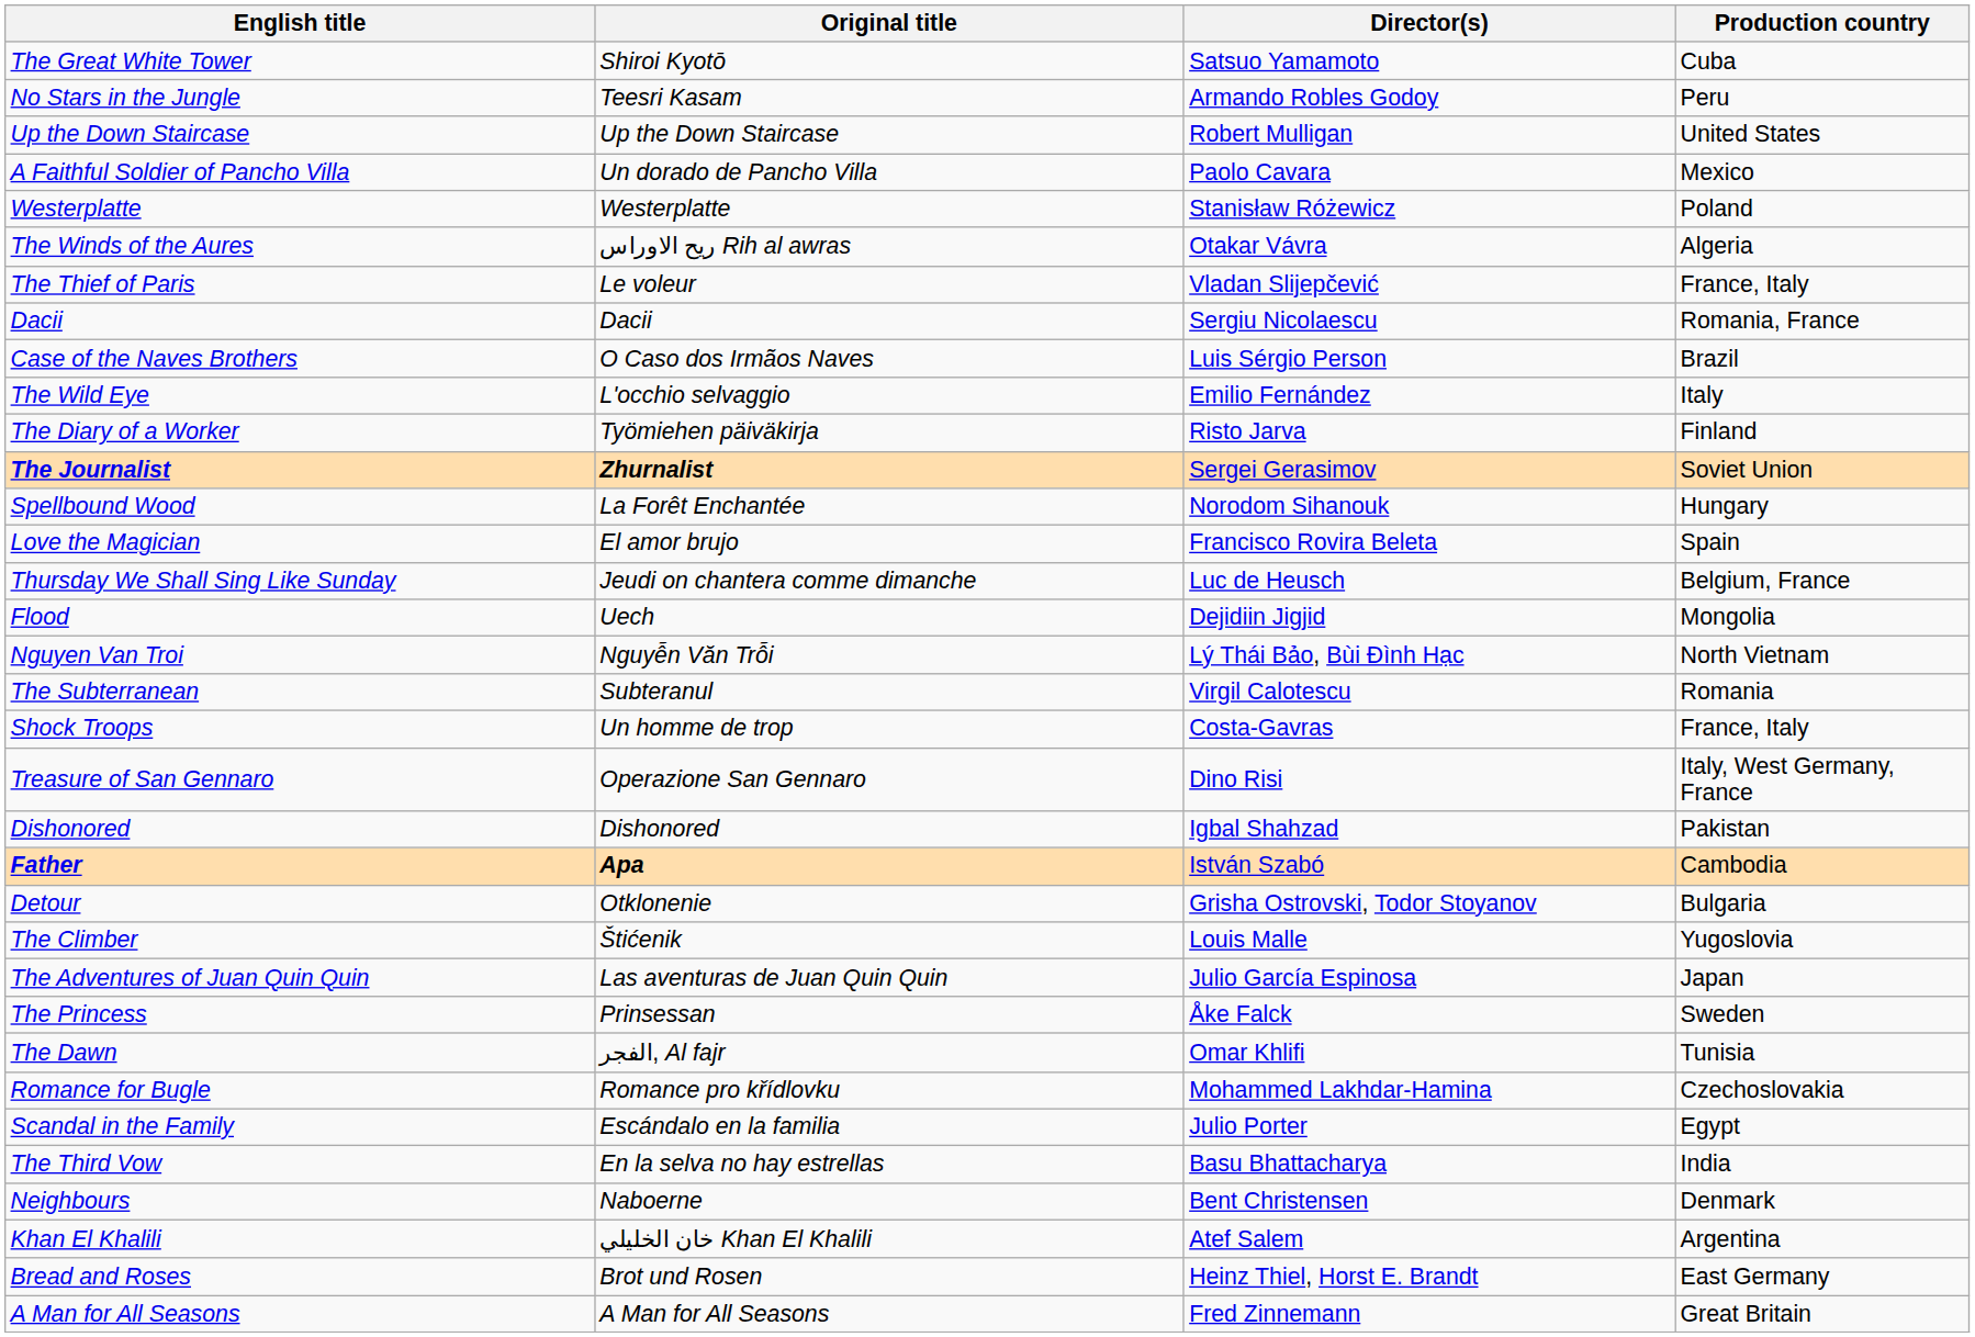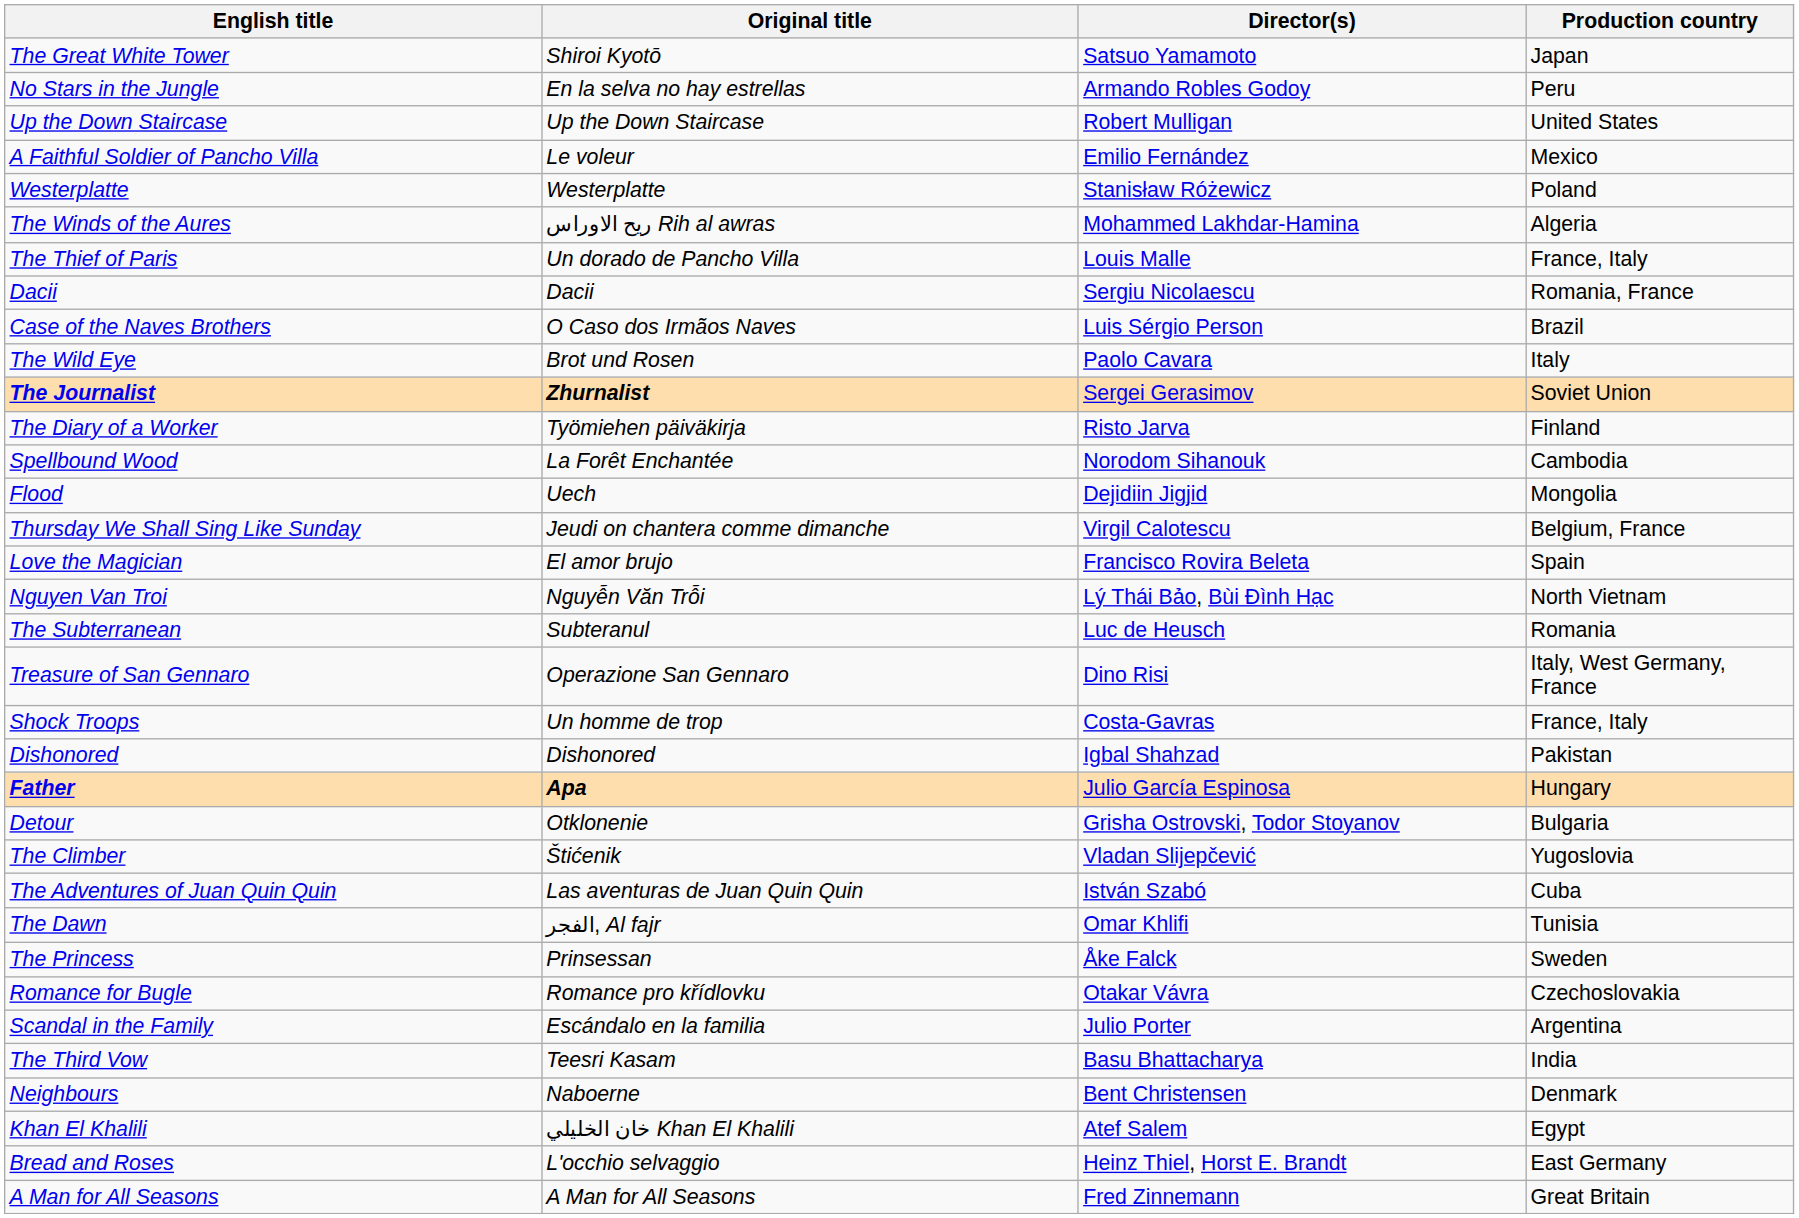 <table class="sortable wikitable" width="85%" cellpadding="5">
 <tr>
 <th width="30%">English title</th>
 <th width="30%">Original title</th>
 <th width="25%">Director(s)</th>
 <th width="15%">Production country</th>
 </tr>
 <tr>
 <td><em><a href='#'>The Great White Tower</a></em></td>
 <td><em>Shiroi Kyotō</em></td>
 <td><a href='#'>Satsuo Yamamoto</a></td>
-<td>Cuba</td>
+<td>Japan</td>
 </tr>
 <tr>
 <td><em><a href='#'>No Stars in the Jungle</a></em></td>
-<td><em>Teesri Kasam</em></td>
+<td><em>En la selva no hay estrellas</em></td>
 <td><a href='#'>Armando Robles Godoy</a></td>
 <td>Peru</td>
 </tr>
 <tr>
 <td><em><a href='#'>Up the Down Staircase</a></em></td>
 <td><em>Up the Down Staircase</em></td>
 <td><a href='#'>Robert Mulligan</a></td>
 <td>United States</td>
 </tr>
 <tr>
 <td><em><a href='#'>A Faithful Soldier of Pancho Villa</a></em></td>
-<td><em>Un dorado de Pancho Villa</em></td>
-<td><a href='#'>Paolo Cavara</a></td>
+<td><em>Le voleur</em></td>
+<td><a href='#'>Emilio Fernández</a></td>
 <td>Mexico</td>
 </tr>
 <tr>
 <td><em><a href='#'>Westerplatte</a></em></td>
 <td><em>Westerplatte</em></td>
 <td><a href='#'>Stanisław Różewicz</a></td>
 <td>Poland</td>
 </tr>
 <tr>
 <td><em><a href='#'>The Winds of the Aures</a></em></td>
 <td>ريح الاوراس  <em>Rih al awras</em></td>
-<td><a href='#'>Otakar Vávra</a></td>
+<td><a href='#'>Mohammed Lakhdar-Hamina</a></td>
 <td>Algeria</td>
 </tr>
 <tr>
 <td><em><a href='#'>The Thief of Paris</a></em></td>
-<td><em>Le voleur</em></td>
-<td><a href='#'>Vladan Slijepčević</a></td>
+<td><em>Un dorado de Pancho Villa</em></td>
+<td><a href='#'>Louis Malle</a></td>
 <td>France, Italy</td>
 </tr>
 <tr>
 <td><em><a href='#'>Dacii</a></em></td>
 <td><em>Dacii</em></td>
 <td><a href='#'>Sergiu Nicolaescu</a></td>
 <td>Romania, France</td>
 </tr>
 <tr>
 <td><em><a href='#'>Case of the Naves Brothers</a></em></td>
 <td><em>O Caso dos Irmãos Naves</em></td>
 <td><a href='#'>Luis Sérgio Person</a></td>
 <td>Brazil</td>
 </tr>
 <tr>
 <td><em><a href='#'>The Wild Eye</a></em></td>
-<td><em>L'occhio selvaggio</em></td>
-<td><a href='#'>Emilio Fernández</a></td>
+<td><em>Brot und Rosen</em></td>
+<td><a href='#'>Paolo Cavara</a></td>
 <td>Italy</td>
-</tr>
-<tr>
-<td><em><a href='#'>The Diary of a Worker</a></em></td>
-<td><em>Työmiehen päiväkirja</em></td>
-<td><a href='#'>Risto Jarva</a></td>
-<td>Finland</td>
 </tr>
 <tr style="background:#FFDEAD;">
 <td><strong><em><a href='#'>The Journalist</a></em></strong></td>
 <td><strong><em>Zhurnalist</em></strong></td>
 <td><a href='#'>Sergei Gerasimov</a></td>
 <td>Soviet Union</td>
 </tr>
 <tr>
+<td><em><a href='#'>The Diary of a Worker</a></em></td>
+<td><em>Työmiehen päiväkirja</em></td>
+<td><a href='#'>Risto Jarva</a></td>
+<td>Finland</td>
+</tr>
+<tr>
 <td><em><a href='#'>Spellbound Wood</a></em></td>
 <td><em>La Forêt Enchantée</em></td>
 <td><a href='#'>Norodom Sihanouk</a></td>
-<td>Hungary</td>
+<td>Cambodia</td>
+</tr>
+<tr>
+<td><em><a href='#'>Flood</a></em></td>
+<td><em>Uech</em></td>
+<td><a href='#'>Dejidiin Jigjid</a></td>
+<td>Mongolia</td>
+</tr>
+<tr>
+<td><em><a href='#'>Thursday We Shall Sing Like Sunday</a></em></td>
+<td><em>Jeudi on chantera comme dimanche</em></td>
+<td><a href='#'>Virgil Calotescu</a></td>
+<td>Belgium, France</td>
 </tr>
 <tr>
 <td><em><a href='#'>Love the Magician</a></em></td>
 <td><em>El amor brujo</em></td>
 <td><a href='#'>Francisco Rovira Beleta</a></td>
 <td>Spain</td>
-</tr>
-<tr>
-<td><em><a href='#'>Thursday We Shall Sing Like Sunday</a></em></td>
-<td><em>Jeudi on chantera comme dimanche</em></td>
-<td><a href='#'>Luc de Heusch</a></td>
-<td>Belgium, France</td>
-</tr>
-<tr>
-<td><em><a href='#'>Flood</a></em></td>
-<td><em>Uech</em></td>
-<td><a href='#'>Dejidiin Jigjid</a></td>
-<td>Mongolia</td>
 </tr>
 <tr>
 <td><em><a href='#'>Nguyen Van Troi</a></em></td>
 <td><em>Nguyễn Văn Trỗi</em></td>
 <td><a href='#'>Lý Thái Bảo</a>, <a href='#'>Bùi Đình Hạc</a></td>
 <td>North Vietnam</td>
 </tr>
 <tr>
 <td><em><a href='#'>The Subterranean</a></em></td>
 <td><em>Subteranul</em></td>
-<td><a href='#'>Virgil Calotescu</a></td>
+<td><a href='#'>Luc de Heusch</a></td>
 <td>Romania</td>
+</tr>
+<tr>
+<td><em><a href='#'>Treasure of San Gennaro</a></em></td>
+<td><em>Operazione San Gennaro</em></td>
+<td><a href='#'>Dino Risi</a></td>
+<td>Italy, West Germany, France</td>
 </tr>
 <tr>
 <td><em><a href='#'>Shock Troops</a></em></td>
 <td><em>Un homme de trop</em></td>
 <td><a href='#'>Costa-Gavras</a></td>
 <td>France, Italy</td>
-</tr>
-<tr>
-<td><em><a href='#'>Treasure of San Gennaro</a></em></td>
-<td><em>Operazione San Gennaro</em></td>
-<td><a href='#'>Dino Risi</a></td>
-<td>Italy, West Germany, France</td>
 </tr>
 <tr>
 <td><em><a href='#'>Dishonored</a></em></td>
 <td><em>Dishonored</em></td>
 <td><a href='#'>Igbal Shahzad</a></td>
 <td>Pakistan</td>
 </tr>
 <tr style="background:#FFDEAD;">
 <td><strong><em><a href='#'>Father</a></em></strong></td>
 <td><strong><em>Aра</em></strong></td>
-<td><a href='#'>István Szabó</a></td>
-<td>Cambodia</td>
+<td><a href='#'>Julio García Espinosa</a></td>
+<td>Hungary</td>
 </tr>
 <tr>
 <td><em><a href='#'>Detour</a></em></td>
 <td><em>Otklonenie</em></td>
 <td><a href='#'>Grisha Ostrovski</a>, <a href='#'>Todor Stoyanov</a></td>
 <td>Bulgaria</td>
 </tr>
 <tr>
 <td><em><a href='#'>The Climber</a></em></td>
 <td><em>Štićenik</em></td>
-<td><a href='#'>Louis Malle</a></td>
+<td><a href='#'>Vladan Slijepčević</a></td>
 <td>Yugoslovia</td>
 </tr>
 <tr>
 <td><em><a href='#'>The Adventures of Juan Quin Quin</a></em></td>
 <td><em>Las aventuras de Juan Quin Quin</em></td>
-<td><a href='#'>Julio García Espinosa</a></td>
-<td>Japan</td>
+<td><a href='#'>István Szabó</a></td>
+<td>Cuba</td>
+</tr>
+<tr>
+<td><em><a href='#'>The Dawn</a></em></td>
+<td>الفجر, <em>Al fajr</em></td>
+<td><a href='#'>Omar Khlifi</a></td>
+<td>Tunisia</td>
 </tr>
 <tr>
 <td><em><a href='#'>The Princess</a></em></td>
 <td><em>Prinsessan</em></td>
 <td><a href='#'>Åke Falck</a></td>
 <td>Sweden</td>
 </tr>
 <tr>
-<td><em><a href='#'>The Dawn</a></em></td>
-<td>الفجر, <em>Al fajr</em></td>
-<td><a href='#'>Omar Khlifi</a></td>
-<td>Tunisia</td>
-</tr>
-<tr>
 <td><em><a href='#'>Romance for Bugle</a></em></td>
 <td><em>Romance pro křídlovku</em></td>
-<td><a href='#'>Mohammed Lakhdar-Hamina</a></td>
+<td><a href='#'>Otakar Vávra</a></td>
 <td>Czechoslovakia</td>
 </tr>
 <tr>
 <td><em><a href='#'>Scandal in the Family</a></em></td>
 <td><em>Escándalo en la familia</em></td>
 <td><a href='#'>Julio Porter</a></td>
-<td>Egypt</td>
+<td>Argentina</td>
 </tr>
 <tr>
 <td><em><a href='#'>The Third Vow</a></em></td>
-<td><em>En la selva no hay estrellas</em></td>
+<td><em>Teesri Kasam</em></td>
 <td><a href='#'>Basu Bhattacharya</a></td>
 <td>India</td>
 </tr>
 <tr>
 <td><em><a href='#'>Neighbours</a></em></td>
 <td><em>Naboerne</em></td>
 <td><a href='#'>Bent Christensen</a></td>
 <td>Denmark</td>
 </tr>
 <tr>
 <td><em><a href='#'>Khan El Khalili</a></em></td>
 <td>خان الخليلي  <em>Khan El Khalili</em></td>
 <td><a href='#'>Atef Salem</a></td>
-<td>Argentina</td>
+<td>Egypt</td>
 </tr>
 <tr>
 <td><em><a href='#'>Bread and Roses</a></em></td>
-<td><em>Brot und Rosen</em></td>
+<td><em>L'occhio selvaggio</em></td>
 <td><a href='#'>Heinz Thiel</a>, <a href='#'>Horst E. Brandt</a></td>
 <td>East Germany</td>
 </tr>
 <tr>
 <td><em><a href='#'>A Man for All Seasons</a></em></td>
 <td><em>A Man for All Seasons</em></td>
 <td><a href='#'>Fred Zinnemann</a></td>
 <td>Great Britain</td>
 </tr>
 <tr>
 </tr>
 </table>
